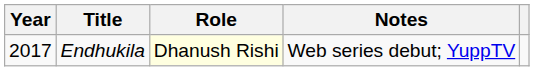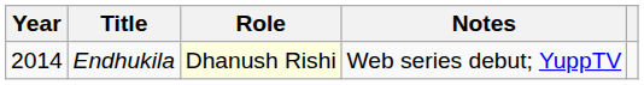 <table class="wikitable sortable">
 <tr>
 <th>Year</th>
 <th>Title</th>
 <th>Role</th>
 <th class="unsortable">Notes</th>
 <th class="unsortable"></th>
 </tr>
 <tr>
-<td>2017</td>
+<td>2014</td>
 <td><em>Endhukila</em></td>
 <td style="background: lightyellow;">Dhanush Rishi</td>
 <td>Web series debut; <a href='#'>YuppTV</a></td>
 <td></td>
 </tr>
 </table>
